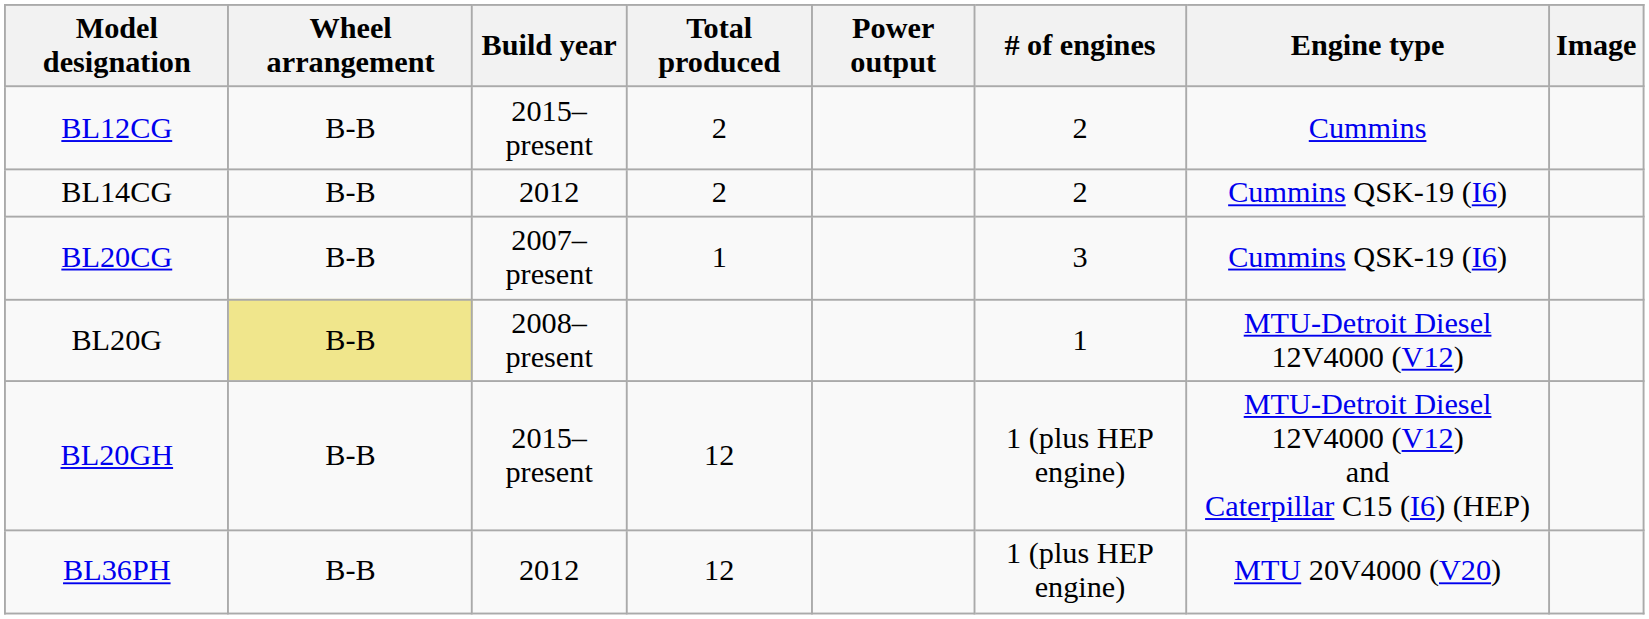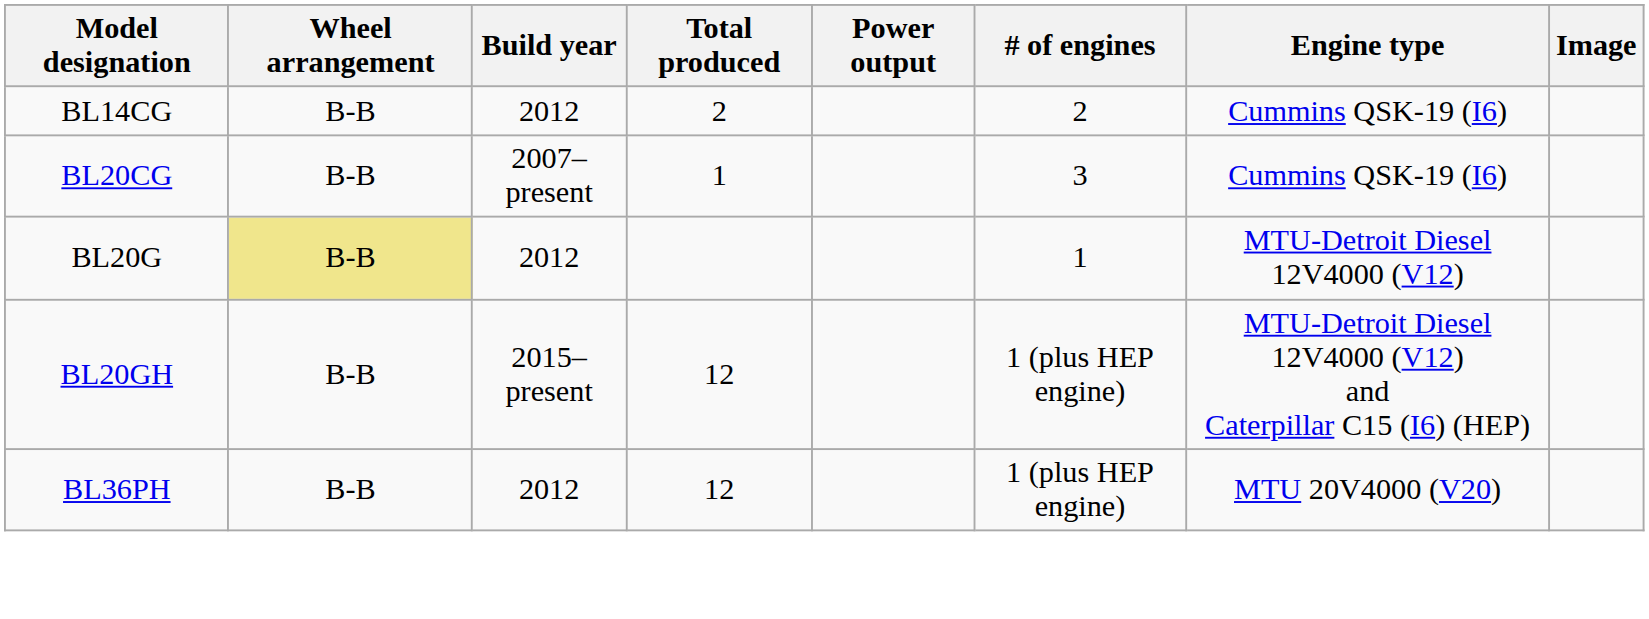 <table class="wikitable" border="1">
 <tr align="center">
 <th>Model designation</th>
 <th>Wheel arrangement</th>
 <th>Build year</th>
 <th>Total produced</th>
 <th>Power output</th>
 <th># of engines</th>
 <th>Engine type</th>
 <th>Image</th>
-</tr>
-<tr align="center">
-<td><a href='#'>BL12CG</a></td>
-<td>B-B</td>
-<td>2015–present</td>
-<td>2</td>
-<td></td>
-<td>2</td>
-<td><a href='#'>Cummins</a></td>
-<td></td>
 </tr>
 <tr align="center">
 <td>BL14CG</td>
 <td>B-B</td>
 <td>2012</td>
 <td>2</td>
 <td></td>
 <td>2</td>
 <td><a href='#'>Cummins</a> QSK-19 (<a href='#'>I6</a>)</td>
 <td></td>
 </tr>
 <tr align="center">
 <td><a href='#'>BL20CG</a></td>
 <td>B-B</td>
 <td>2007–present</td>
 <td>1</td>
 <td></td>
 <td>3</td>
 <td><a href='#'>Cummins</a> QSK-19 (<a href='#'>I6</a>)</td>
 <td></td>
 </tr>
 <tr align="center">
 <td>BL20G</td>
 <td style="background: khaki;">B-B</td>
-<td>2008–present</td>
+<td>2012</td>
 <td></td>
 <td></td>
 <td>1</td>
 <td><a href='#'>MTU-Detroit Diesel</a> 12V4000 (<a href='#'>V12</a>)</td>
 <td></td>
 </tr>
 <tr align="center">
 <td><a href='#'>BL20GH</a></td>
 <td>B-B</td>
 <td>2015–present</td>
 <td>12</td>
 <td></td>
 <td>1 (plus HEP engine)</td>
 <td><a href='#'>MTU-Detroit Diesel</a> 12V4000 (<a href='#'>V12</a>)<br>and<br><a href='#'>Caterpillar</a> C15 (<a href='#'>I6</a>) (HEP)</td>
 <td></td>
 </tr>
 <tr align="center">
 <td><a href='#'>BL36PH</a></td>
 <td>B-B</td>
 <td>2012</td>
 <td>12</td>
 <td></td>
 <td>1 (plus HEP engine)</td>
 <td><a href='#'>MTU</a> 20V4000 (<a href='#'>V20</a>)</td>
 <td></td>
 </tr>
 </table>
